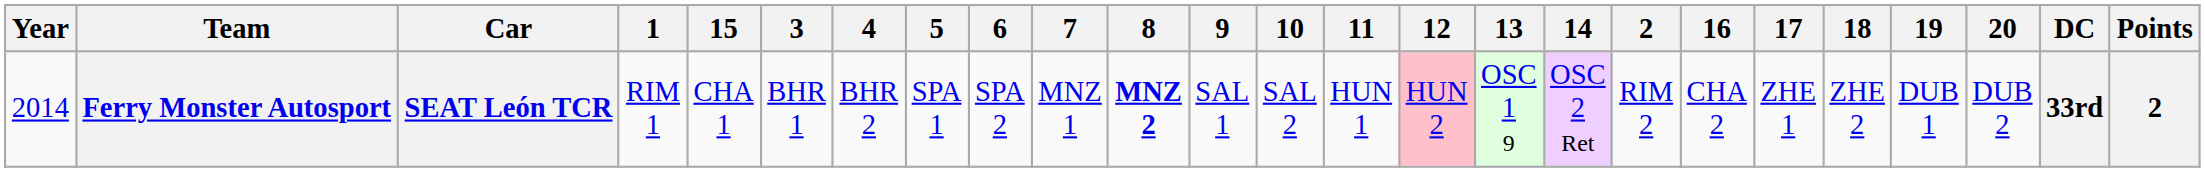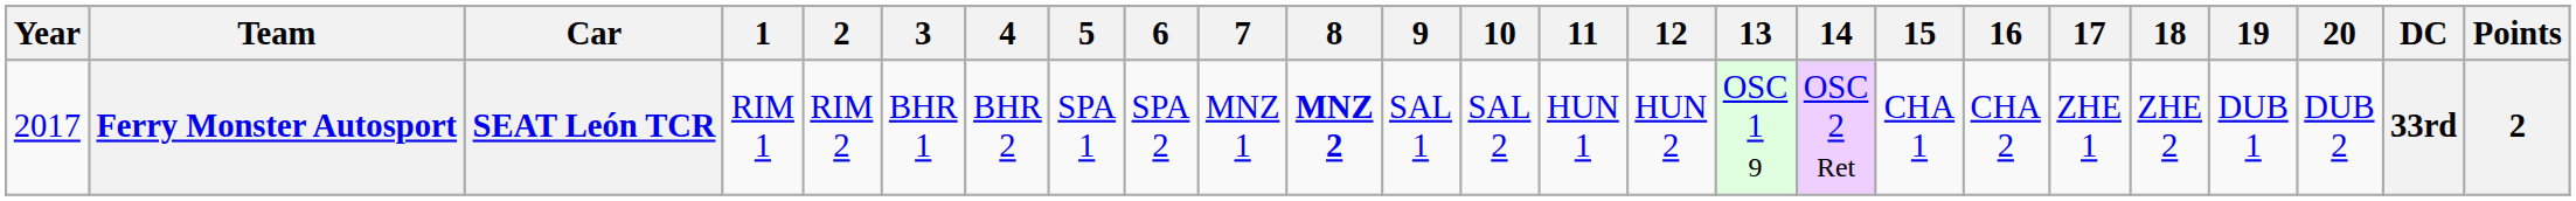 <table class="wikitable" style="text-align:center; font-size:85%">
 <tr>
 <th>Year</th>
 <th>Team</th>
 <th>Car</th>
 <th>1</th>
-<th>15</th>
+<th>2</th>
 <th>3</th>
 <th>4</th>
 <th>5</th>
 <th>6</th>
 <th>7</th>
 <th>8</th>
 <th>9</th>
 <th>10</th>
 <th>11</th>
 <th>12</th>
 <th>13</th>
 <th>14</th>
-<th>2</th>
+<th>15</th>
 <th>16</th>
 <th>17</th>
 <th>18</th>
 <th>19</th>
 <th>20</th>
 <th>DC</th>
 <th>Points</th>
 </tr>
 <tr>
-<td><a href='#'>2014</a></td>
+<td><a href='#'>2017</a></td>
 <th nowrap><a href='#'>Ferry Monster Autosport</a></th>
 <th nowrap><a href='#'>SEAT León TCR</a></th>
 <td><a href='#'>RIM<br>1</a></td>
-<td><a href='#'>CHA<br>1</a></td>
+<td><a href='#'>RIM<br>2</a></td>
 <td><a href='#'>BHR<br>1</a></td>
 <td><a href='#'>BHR<br>2</a></td>
 <td><a href='#'>SPA<br>1</a></td>
 <td><a href='#'>SPA<br>2</a></td>
 <td><a href='#'>MNZ<br>1</a></td>
 <td><strong><a href='#'>MNZ<br>2</a></strong></td>
 <td><a href='#'>SAL<br>1</a></td>
 <td><a href='#'>SAL<br>2</a></td>
 <td><a href='#'>HUN<br>1</a></td>
-<td style="background: pink;"><a href='#'>HUN<br>2</a></td>
+<td><a href='#'>HUN<br>2</a></td>
 <td style="background:#DFFFDF;"><a href='#'>OSC<br>1</a><br><small>9</small></td>
 <td style="background:#EFCFFF;"><a href='#'>OSC<br>2</a><br><small>Ret</small></td>
-<td><a href='#'>RIM<br>2</a></td>
+<td><a href='#'>CHA<br>1</a></td>
 <td><a href='#'>CHA<br>2</a></td>
 <td><a href='#'>ZHE<br>1</a></td>
 <td><a href='#'>ZHE<br>2</a></td>
 <td><a href='#'>DUB<br>1</a></td>
 <td><a href='#'>DUB<br>2</a></td>
 <th>33rd</th>
 <th>2</th>
 </tr>
 </table>
